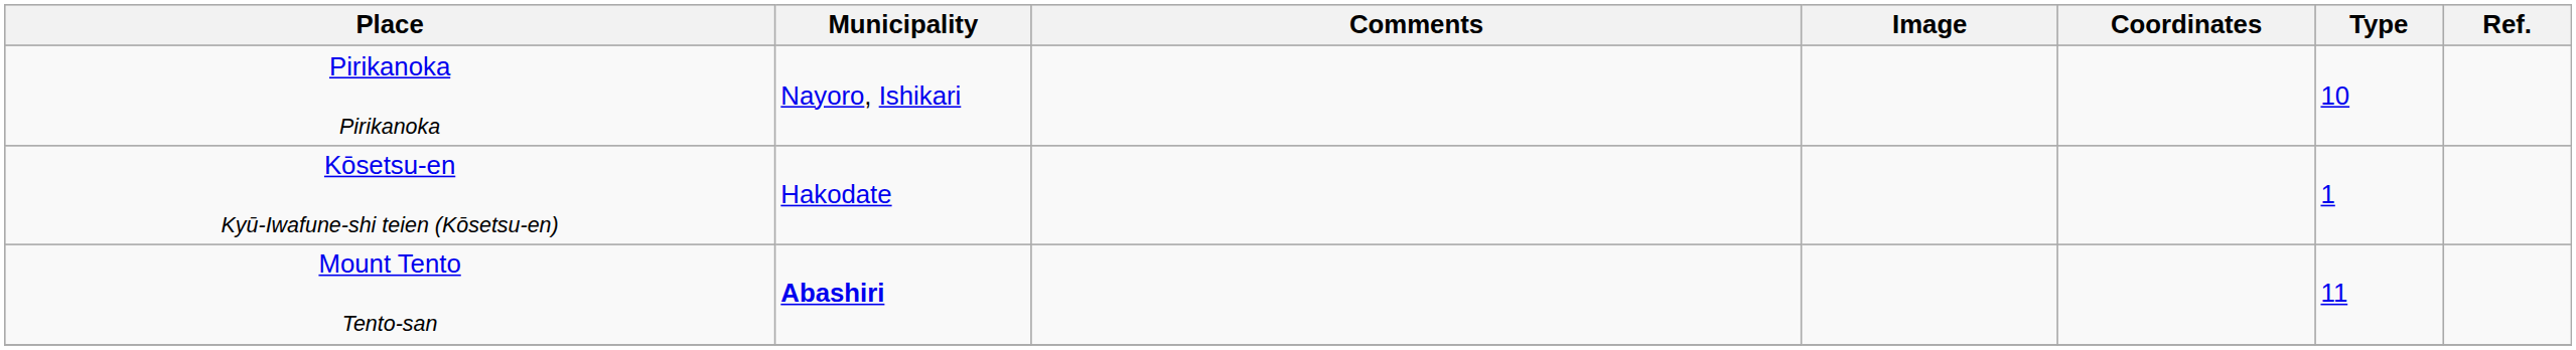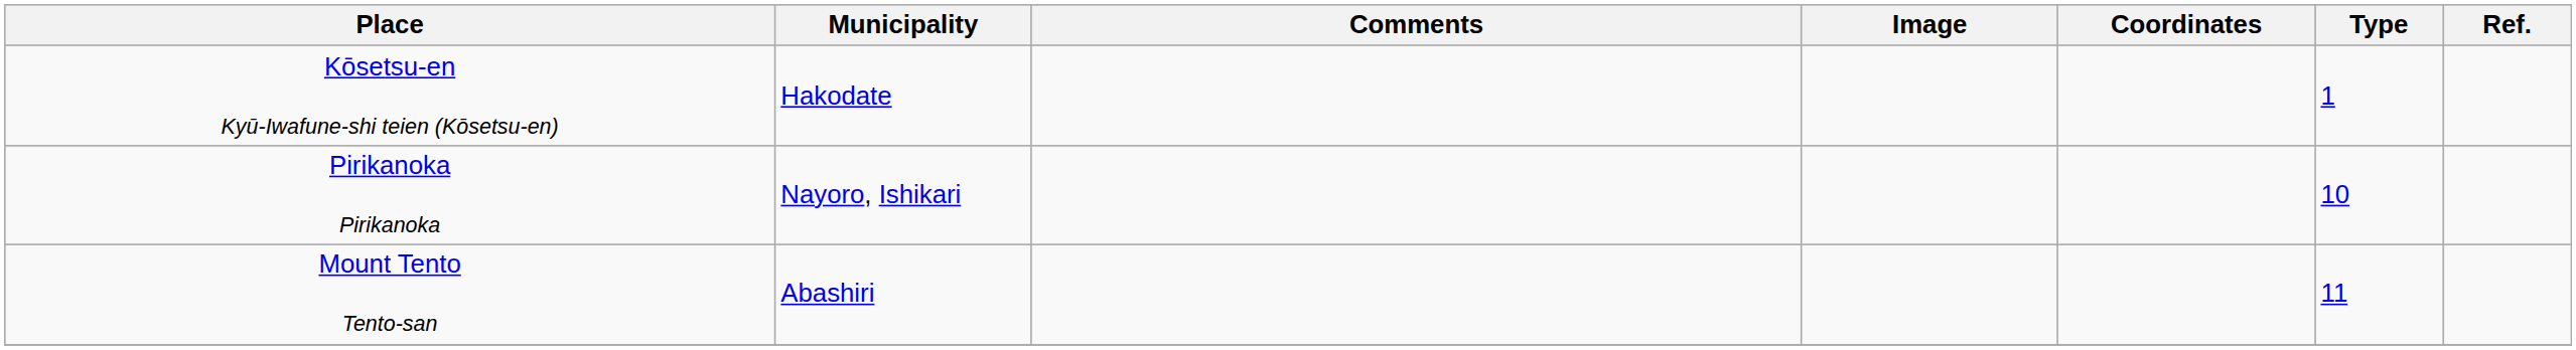 <table class="wikitable sortable"  style="width:100%;">
 <tr>
 <th width="30%" align="left">Place</th>
 <th width="10%" align="left">Municipality</th>
 <th width="30%" align="left" class="unsortable">Comments</th>
 <th width="10%" align="left"  class="unsortable">Image</th>
 <th width="10%" align="left" class="unsortable">Coordinates</th>
 <th width="5%" align="left">Type</th>
 <th width="5%" align="left"  class="unsortable">Ref.</th>
 </tr>
 <tr>
+<td align="center"><a href='#'>Kōsetsu-en</a><br><br><small><em>Kyū-Iwafune-shi teien (Kōsetsu-en)</em></small></td>
+<td><a href='#'>Hakodate</a></td>
+<td></td>
+<td></td>
+<td></td>
+<td><a href='#'>1</a></td>
+<td></td>
+</tr>
+<tr>
 <td align="center"><a href='#'>Pirikanoka</a><br><br><small><em>Pirikanoka</em></small></td>
 <td><a href='#'>Nayoro</a>, <a href='#'>Ishikari</a></td>
 <td></td>
 <td></td>
 <td></td>
 <td><a href='#'>10</a></td>
 <td></td>
 </tr>
 <tr>
-<td align="center"><a href='#'>Kōsetsu-en</a><br><br><small><em>Kyū-Iwafune-shi teien (Kōsetsu-en)</em></small></td>
-<td><a href='#'>Hakodate</a></td>
-<td></td>
-<td></td>
-<td></td>
-<td><a href='#'>1</a></td>
-<td></td>
-</tr>
-<tr>
 <td align="center"><a href='#'>Mount Tento</a><br><br><small><em>Tento-san</em></small></td>
-<td><strong><a href='#'>Abashiri</a></strong></td>
+<td><a href='#'>Abashiri</a></td>
 <td></td>
 <td></td>
 <td></td>
 <td><a href='#'>11</a></td>
 <td></td>
 </tr>
 <tr>
 </tr>
 </table>
